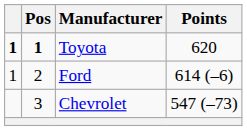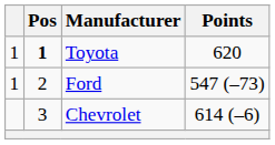 <table class="wikitable" style="font-size: 95%;">
 <tr>
 <th></th>
 <th>Pos</th>
 <th>Manufacturer</th>
 <th>Points</th>
 </tr>
 <tr>
-<td align="left"><strong> 1</strong></td>
+<td align="left"> 1</td>
 <td style="text-align:center;"><strong>1</strong></td>
 <td><a href='#'>Toyota</a></td>
 <td style="text-align:center;">620</td>
 </tr>
 <tr>
 <td align="left"> 1</td>
 <td style="text-align:center;">2</td>
 <td><a href='#'>Ford</a></td>
-<td style="text-align:center;">614 (–6)</td>
+<td style="text-align:center;">547 (–73)</td>
 </tr>
 <tr>
 <td align="left"></td>
 <td style="text-align:center;">3</td>
 <td><a href='#'>Chevrolet</a></td>
-<td style="text-align:center;">547 (–73)</td>
+<td style="text-align:center;">614 (–6)</td>
 </tr>
 <tr class="sortbottom">
 <th colspan="9"></th>
 </tr>
 </table>
